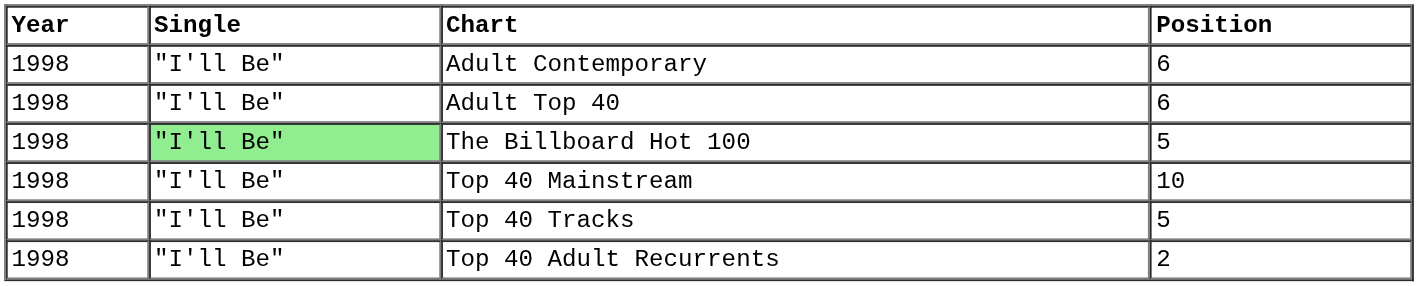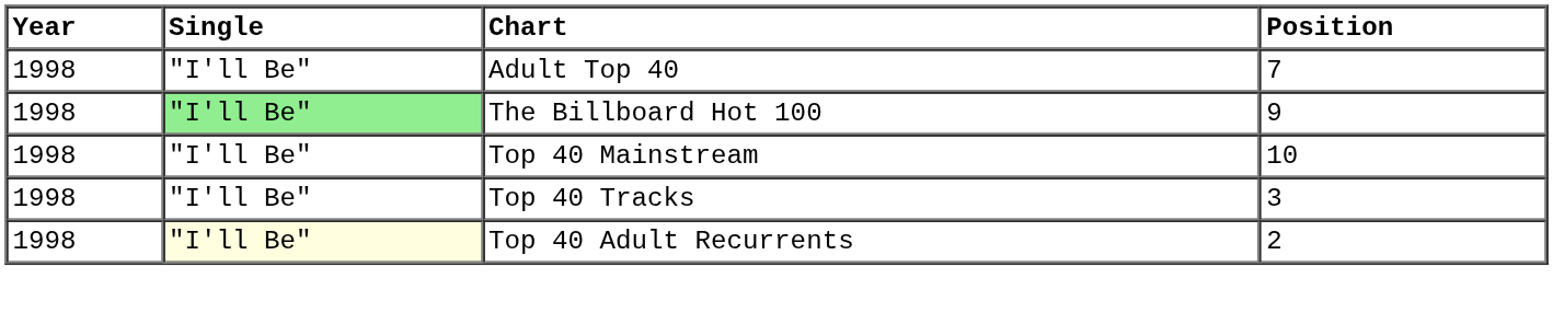 <table border=1 cellspacing=0 cellpadding=2 width="60%">
 <tr>
 <th align="left">Year</th>
 <th align="left">Single</th>
 <th align="left">Chart</th>
 <th align="left">Position</th>
 </tr>
 <tr>
 <td align="left">1998</td>
 <td align="left">"I'll Be"</td>
-<td align="left">Adult Contemporary</td>
-<td align="left">6</td>
-</tr>
-<tr>
-<td align="left">1998</td>
-<td align="left">"I'll Be"</td>
 <td align="left">Adult Top 40</td>
-<td align="left">6</td>
+<td align="left">7</td>
 </tr>
 <tr>
 <td align="left">1998</td>
 <td align="left" style="background: lightgreen;">"I'll Be"</td>
 <td align="left">The Billboard Hot 100</td>
-<td align="left">5</td>
+<td align="left">9</td>
 </tr>
 <tr>
 <td align="left">1998</td>
 <td align="left">"I'll Be"</td>
 <td align="left">Top 40 Mainstream</td>
 <td align="left">10</td>
 </tr>
 <tr>
 <td align="left">1998</td>
 <td align="left">"I'll Be"</td>
 <td align="left">Top 40 Tracks</td>
-<td align="left">5</td>
+<td align="left">3</td>
 </tr>
 <tr>
 <td align="left">1998</td>
-<td align="left">"I'll Be"</td>
+<td align="left" style="background: lightyellow;">"I'll Be"</td>
 <td align="left">Top 40 Adult Recurrents</td>
 <td align="left">2</td>
 </tr>
 <tr>
 </tr>
 </table>
